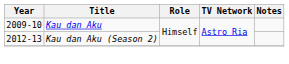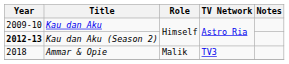 <table class="wikitable">
 <tr>
 <th>Year</th>
 <th>Title</th>
 <th>Role</th>
 <th>TV Network</th>
 <th>Notes</th>
 </tr>
 <tr>
 <td>2009-10</td>
 <td><em><a href='#'>Kau dan Aku</a></em></td>
 <td rowspan="2">Himself</td>
 <td rowspan="2"><a href='#'>Astro Ria</a></td>
 <td></td>
 </tr>
 <tr>
-<td>2012-13</td>
+<td><strong>2012-13</strong></td>
 <td><em>Kau dan Aku (Season 2)</em></td>
+<td></td>
+</tr>
+<tr>
+<td>2018</td>
+<td><em>Ammar & Opie</em></td>
+<td>Malik</td>
+<td><a href='#'>TV3</a></td>
 <td></td>
 </tr>
 <tr>
 </tr>
 </table>
